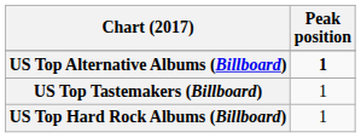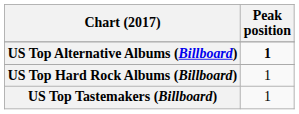 <table class="wikitable sortable plainrowheaders" style="text-align:center">
 <tr>
 <th scope="col">Chart (2017)</th>
 <th scope="col">Peak<br> position</th>
 </tr>
 <tr>
 </tr>
 <tr>
 </tr>
 <tr>
 </tr>
 <tr>
 </tr>
 <tr>
 </tr>
 <tr>
 </tr>
 <tr>
 </tr>
 <tr>
 </tr>
 <tr>
 </tr>
 <tr>
 </tr>
 <tr>
 </tr>
 <tr>
 </tr>
 <tr>
 </tr>
 <tr>
 </tr>
 <tr>
 </tr>
 <tr>
 </tr>
 <tr>
 </tr>
 <tr>
 </tr>
 <tr>
 </tr>
 <tr>
 </tr>
 <tr>
 </tr>
 <tr>
 </tr>
 <tr>
 <th scope="row">US Top Alternative Albums (<em><a href='#'>Billboard</a></em>)</th>
 <td align="center"><strong>1</strong></td>
 </tr>
 <tr>
 </tr>
 <tr>
+<th scope="row">US Top Hard Rock Albums (<em>Billboard</em>)</th>
+<td align="center">1</td>
+</tr>
+<tr>
 <th scope="row">US Top Tastemakers (<em>Billboard</em>)</th>
 <td align="center">1</td>
 </tr>
-<tr>
-<th scope="row">US Top Hard Rock Albums (<em>Billboard</em>)</th>
-<td align="center">1</td>
-</tr>
 </table>
